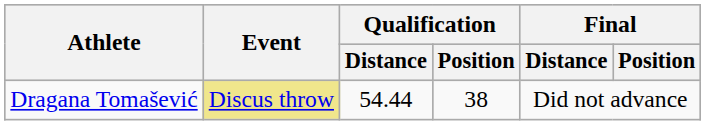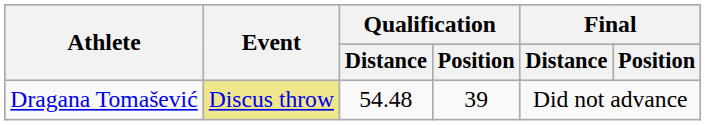 <table class=wikitable style="font-size:90%">
 <tr>
 <th rowspan="2">Athlete</th>
 <th rowspan="2">Event</th>
 <th colspan="2">Qualification</th>
 <th colspan="2">Final</th>
 </tr>
 <tr style="font-size:95%">
 <th>Distance</th>
 <th>Position</th>
 <th>Distance</th>
 <th>Position</th>
 </tr>
 <tr align=center>
 <td align=left><a href='#'>Dragana Tomašević</a></td>
 <td align=left style="background: khaki;"><a href='#'>Discus throw</a></td>
-<td>54.44</td>
-<td>38</td>
+<td>54.48</td>
+<td>39</td>
 <td colspan=2>Did not advance</td>
 </tr>
 </table>
